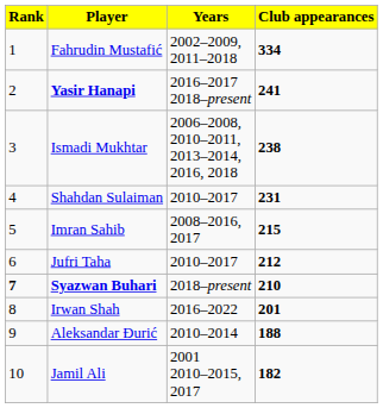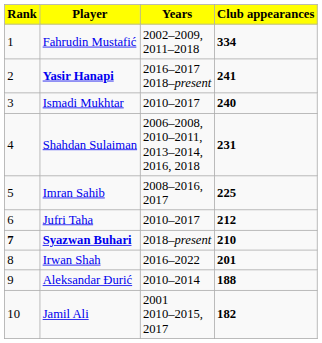 <table class="wikitable">
 <tr>
 <th style="background:#FFFF00; color:black; text-align:center;">Rank</th>
 <th style="background:#FFFF00; color:black; text-align:center;">Player</th>
 <th style="background:#FFFF00; color:black; text-align:center;">Years</th>
 <th style="background:#FFFF00; color:black; text-align:center;">Club appearances</th>
 </tr>
 <tr>
 <td>1</td>
 <td> <a href='#'>Fahrudin Mustafić</a></td>
 <td>2002–2009,<br>2011–2018</td>
 <td><strong>334</strong></td>
 </tr>
 <tr>
 <td>2</td>
 <td><strong> <a href='#'>Yasir Hanapi</a></strong></td>
 <td>2016–2017<br>2018–<em>present</em></td>
 <td><strong>241</strong></td>
 </tr>
 <tr>
 <td>3</td>
 <td> <a href='#'>Ismadi Mukhtar</a></td>
-<td>2006–2008,<br>2010–2011,<br>2013–2014,<br>2016, 2018</td>
-<td><strong>238</strong></td>
+<td>2010–2017</td>
+<td><strong>240</strong></td>
 </tr>
 <tr>
 <td>4</td>
 <td> <a href='#'>Shahdan Sulaiman</a></td>
-<td>2010–2017</td>
+<td>2006–2008,<br>2010–2011,<br>2013–2014,<br>2016, 2018</td>
 <td><strong>231</strong></td>
 </tr>
 <tr>
 <td>5</td>
 <td> <a href='#'>Imran Sahib</a></td>
 <td>2008–2016,<br>2017</td>
-<td><strong>215</strong></td>
+<td><strong>225</strong></td>
 </tr>
 <tr>
 <td>6</td>
 <td> <a href='#'>Jufri Taha</a></td>
 <td>2010–2017</td>
 <td><strong>212</strong></td>
 </tr>
 <tr>
 <td><strong>7</strong></td>
 <td> <strong><a href='#'>Syazwan Buhari</a></strong></td>
 <td>2018–<em>present</em></td>
 <td><strong>210</strong></td>
 </tr>
 <tr>
 <td>8</td>
 <td> <a href='#'>Irwan Shah</a></td>
 <td>2016–2022</td>
 <td><strong>201</strong></td>
 </tr>
 <tr>
 <td>9</td>
 <td> <a href='#'>Aleksandar Đurić</a></td>
 <td>2010–2014</td>
 <td><strong>188</strong></td>
 </tr>
 <tr>
 <td>10</td>
 <td> <a href='#'>Jamil Ali</a></td>
 <td>2001<br>2010–2015,<br>2017</td>
 <td><strong>182</strong></td>
 </tr>
 </table>
